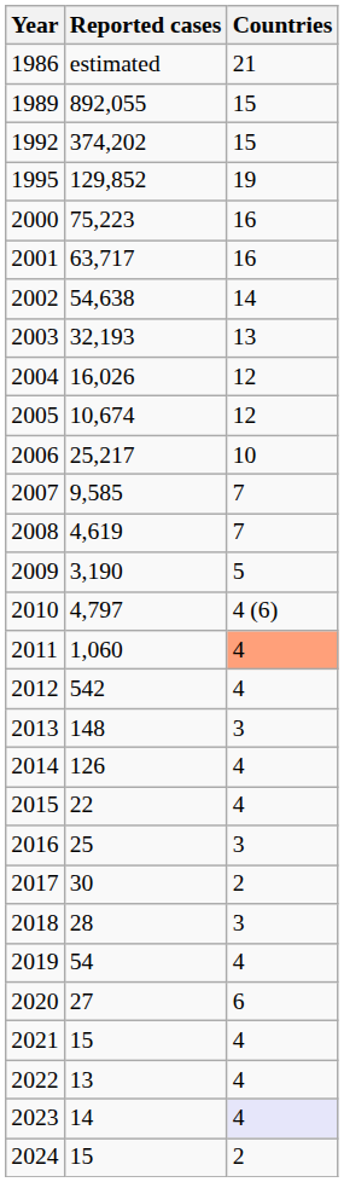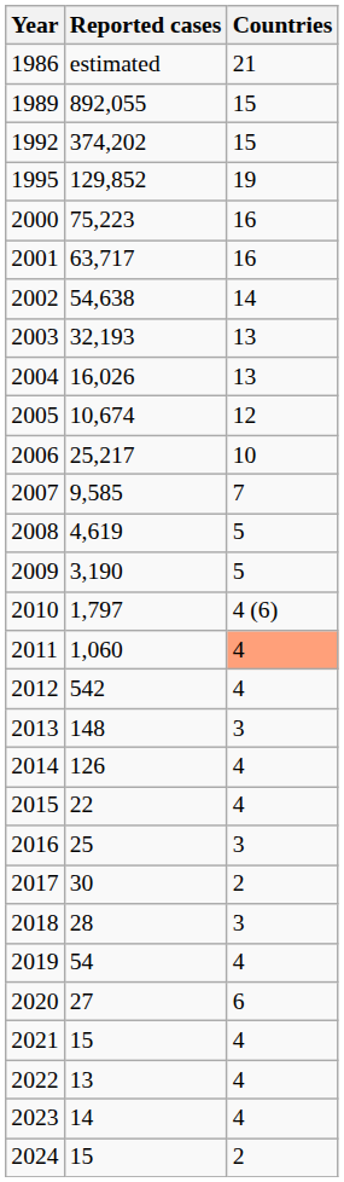 <table class="wikitable floatright" style="font-size:85%">
 <tr>
 <th>Year</th>
 <th>Reported cases</th>
 <th>Countries</th>
 </tr>
 <tr>
 <td>1986</td>
 <td>estimated </td>
 <td>21</td>
 </tr>
 <tr>
 <td>1989</td>
 <td>892,055</td>
 <td>15</td>
 </tr>
 <tr>
 <td>1992</td>
 <td>374,202</td>
 <td>15</td>
 </tr>
 <tr>
 <td>1995</td>
 <td>129,852</td>
 <td>19</td>
 </tr>
 <tr>
 <td>2000</td>
 <td>75,223</td>
 <td>16</td>
 </tr>
 <tr>
 <td>2001</td>
 <td>63,717</td>
 <td>16</td>
 </tr>
 <tr>
 <td>2002</td>
 <td>54,638</td>
 <td>14</td>
 </tr>
 <tr>
 <td>2003</td>
 <td>32,193</td>
 <td>13</td>
 </tr>
 <tr>
 <td>2004</td>
 <td>16,026</td>
-<td>12</td>
+<td>13</td>
 </tr>
 <tr>
 <td>2005</td>
 <td>10,674</td>
 <td>12</td>
 </tr>
 <tr>
 <td>2006</td>
 <td>25,217 </td>
 <td>10 </td>
 </tr>
 <tr>
 <td>2007</td>
 <td>9,585</td>
 <td>7</td>
 </tr>
 <tr>
 <td>2008</td>
 <td>4,619</td>
-<td>7</td>
+<td>5</td>
 </tr>
 <tr>
 <td>2009</td>
 <td>3,190</td>
 <td>5</td>
 </tr>
 <tr>
 <td>2010</td>
-<td>4,797</td>
+<td>1,797</td>
 <td>4 (6)</td>
 </tr>
 <tr>
 <td>2011</td>
 <td>1,060</td>
 <td style="background: lightsalmon;">4</td>
 </tr>
 <tr>
 <td>2012</td>
 <td>542</td>
 <td>4</td>
 </tr>
 <tr>
 <td>2013</td>
 <td>148</td>
 <td>3</td>
 </tr>
 <tr>
 <td>2014</td>
 <td>126</td>
 <td>4</td>
 </tr>
 <tr>
 <td>2015</td>
 <td>22</td>
 <td>4</td>
 </tr>
 <tr>
 <td>2016</td>
 <td>25</td>
 <td>3</td>
 </tr>
 <tr>
 <td>2017</td>
 <td>30</td>
 <td>2</td>
 </tr>
 <tr>
 <td>2018</td>
 <td>28</td>
 <td>3</td>
 </tr>
 <tr>
 <td>2019</td>
 <td>54 </td>
 <td>4</td>
 </tr>
 <tr>
 <td>2020</td>
 <td>27</td>
 <td>6</td>
 </tr>
 <tr>
 <td>2021</td>
 <td>15</td>
 <td>4</td>
 </tr>
 <tr>
 <td>2022</td>
 <td>13</td>
 <td>4</td>
 </tr>
 <tr>
 <td>2023</td>
 <td>14</td>
-<td style="background: lavender;">4 </td>
+<td>4 </td>
 </tr>
 <tr>
 <td>2024</td>
 <td>15</td>
 <td>2</td>
 </tr>
 </table>
